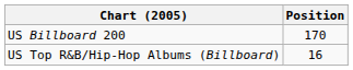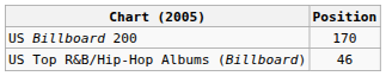 <table class="wikitable sortable">
 <tr>
 <th>Chart (2005)</th>
 <th>Position</th>
 </tr>
 <tr>
 <td>US <em>Billboard</em> 200</td>
 <td style="text-align:center;">170</td>
 </tr>
 <tr>
 <td>US Top R&B/Hip-Hop Albums (<em>Billboard</em>)</td>
-<td style="text-align:center;">16</td>
+<td style="text-align:center;">46</td>
 </tr>
 </table>
